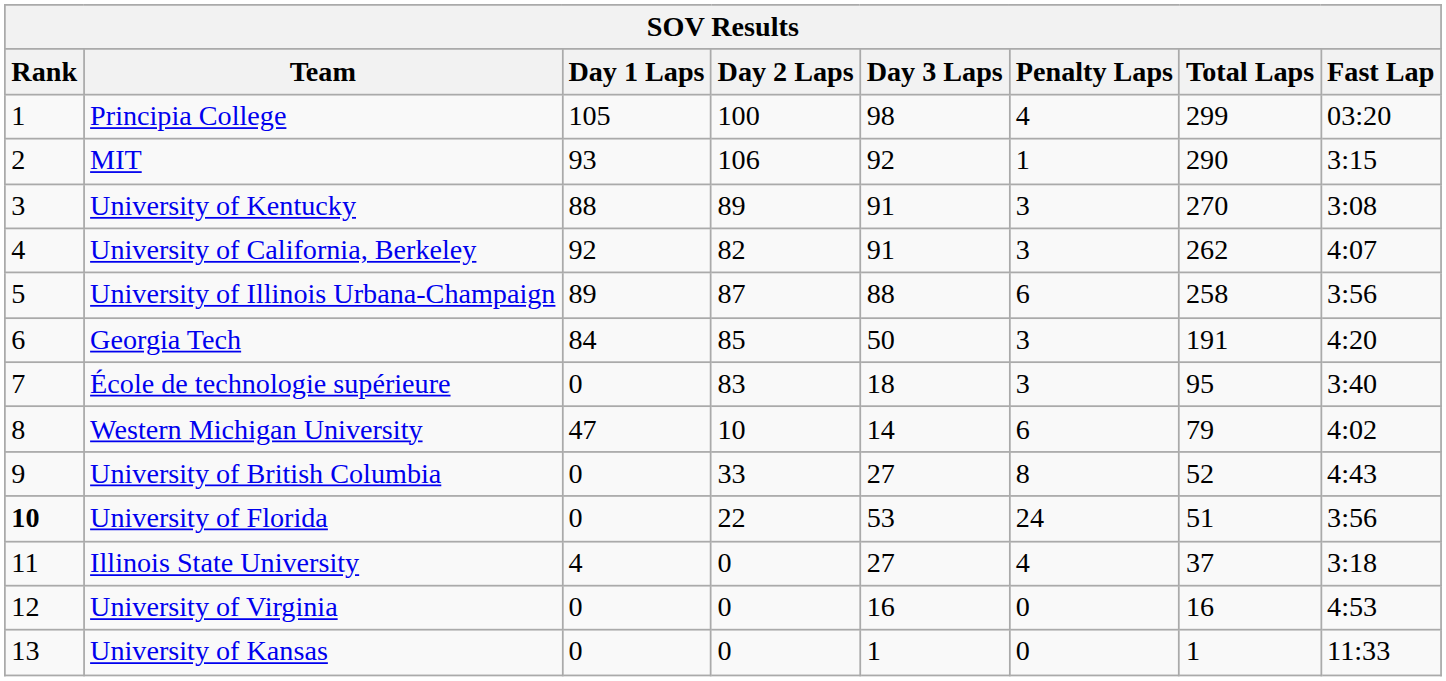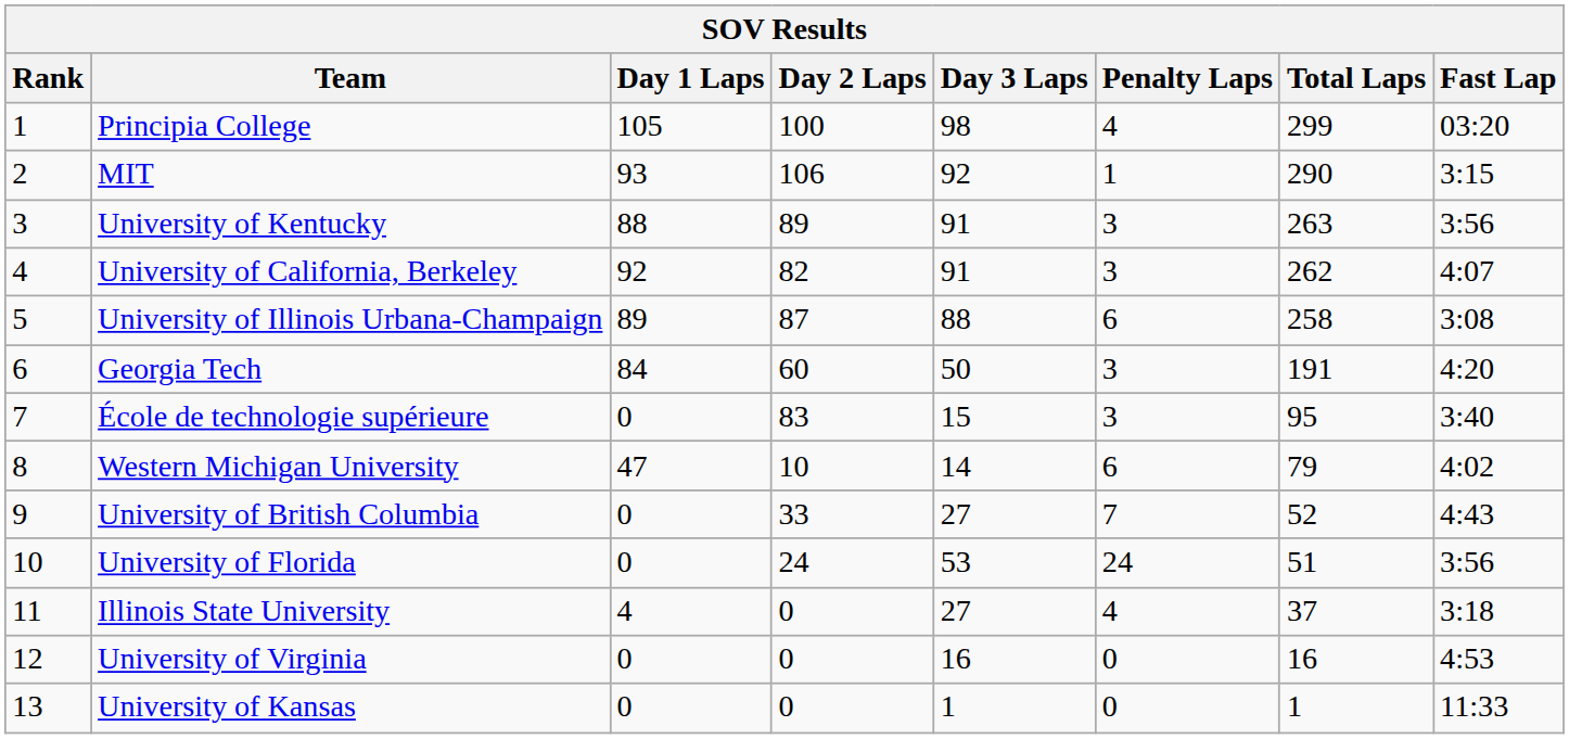 <table class="wikitable collapsible collapsed" style="min-width:50em;">
 <tr>
 <th colspan="8">SOV Results</th>
 </tr>
 <tr>
 <th>Rank</th>
 <th>Team</th>
 <th>Day 1 Laps</th>
 <th>Day 2 Laps</th>
 <th>Day 3 Laps</th>
 <th>Penalty Laps</th>
 <th>Total Laps</th>
 <th>Fast Lap</th>
 </tr>
 <tr>
 <td>1</td>
 <td><a href='#'>Principia College</a></td>
 <td>105</td>
 <td>100</td>
 <td>98</td>
 <td>4</td>
 <td>299</td>
 <td>03:20</td>
 </tr>
 <tr>
 <td>2</td>
 <td><a href='#'>MIT</a></td>
 <td>93</td>
 <td>106</td>
 <td>92</td>
 <td>1</td>
 <td>290</td>
 <td>3:15</td>
 </tr>
 <tr>
 <td>3</td>
 <td><a href='#'>University of Kentucky</a></td>
 <td>88</td>
 <td>89</td>
 <td>91</td>
 <td>3</td>
-<td>270</td>
-<td>3:08</td>
+<td>263</td>
+<td>3:56</td>
 </tr>
 <tr>
 <td>4</td>
 <td><a href='#'>University of California, Berkeley</a></td>
 <td>92</td>
 <td>82</td>
 <td>91</td>
 <td>3</td>
 <td>262</td>
 <td>4:07</td>
 </tr>
 <tr>
 <td>5</td>
 <td><a href='#'>University of Illinois Urbana-Champaign</a></td>
 <td>89</td>
 <td>87</td>
 <td>88</td>
 <td>6</td>
 <td>258</td>
-<td>3:56</td>
+<td>3:08</td>
 </tr>
 <tr>
 <td>6</td>
 <td><a href='#'>Georgia Tech</a></td>
 <td>84</td>
-<td>85</td>
+<td>60</td>
 <td>50</td>
 <td>3</td>
 <td>191</td>
 <td>4:20</td>
 </tr>
 <tr>
 <td>7</td>
 <td><a href='#'>École de technologie supérieure</a></td>
 <td>0</td>
 <td>83</td>
-<td>18</td>
+<td>15</td>
 <td>3</td>
 <td>95</td>
 <td>3:40</td>
 </tr>
 <tr>
 <td>8</td>
 <td><a href='#'>Western Michigan University</a></td>
 <td>47</td>
 <td>10</td>
 <td>14</td>
 <td>6</td>
 <td>79</td>
 <td>4:02</td>
 </tr>
 <tr>
 <td>9</td>
 <td><a href='#'>University of British Columbia</a></td>
 <td>0</td>
 <td>33</td>
 <td>27</td>
-<td>8</td>
+<td>7</td>
 <td>52</td>
 <td>4:43</td>
 </tr>
 <tr>
-<td><strong>10</strong></td>
+<td>10</td>
 <td><a href='#'>University of Florida</a></td>
 <td>0</td>
-<td>22</td>
+<td>24</td>
 <td>53</td>
 <td>24</td>
 <td>51</td>
 <td>3:56</td>
 </tr>
 <tr>
 <td>11</td>
 <td><a href='#'>Illinois State University</a></td>
 <td>4</td>
 <td>0</td>
 <td>27</td>
 <td>4</td>
 <td>37</td>
 <td>3:18</td>
 </tr>
 <tr>
 <td>12</td>
 <td><a href='#'>University of Virginia</a></td>
 <td>0</td>
 <td>0</td>
 <td>16</td>
 <td>0</td>
 <td>16</td>
 <td>4:53</td>
 </tr>
 <tr>
 <td>13</td>
 <td><a href='#'>University of Kansas</a></td>
 <td>0</td>
 <td>0</td>
 <td>1</td>
 <td>0</td>
 <td>1</td>
 <td>11:33</td>
 </tr>
 </table>
